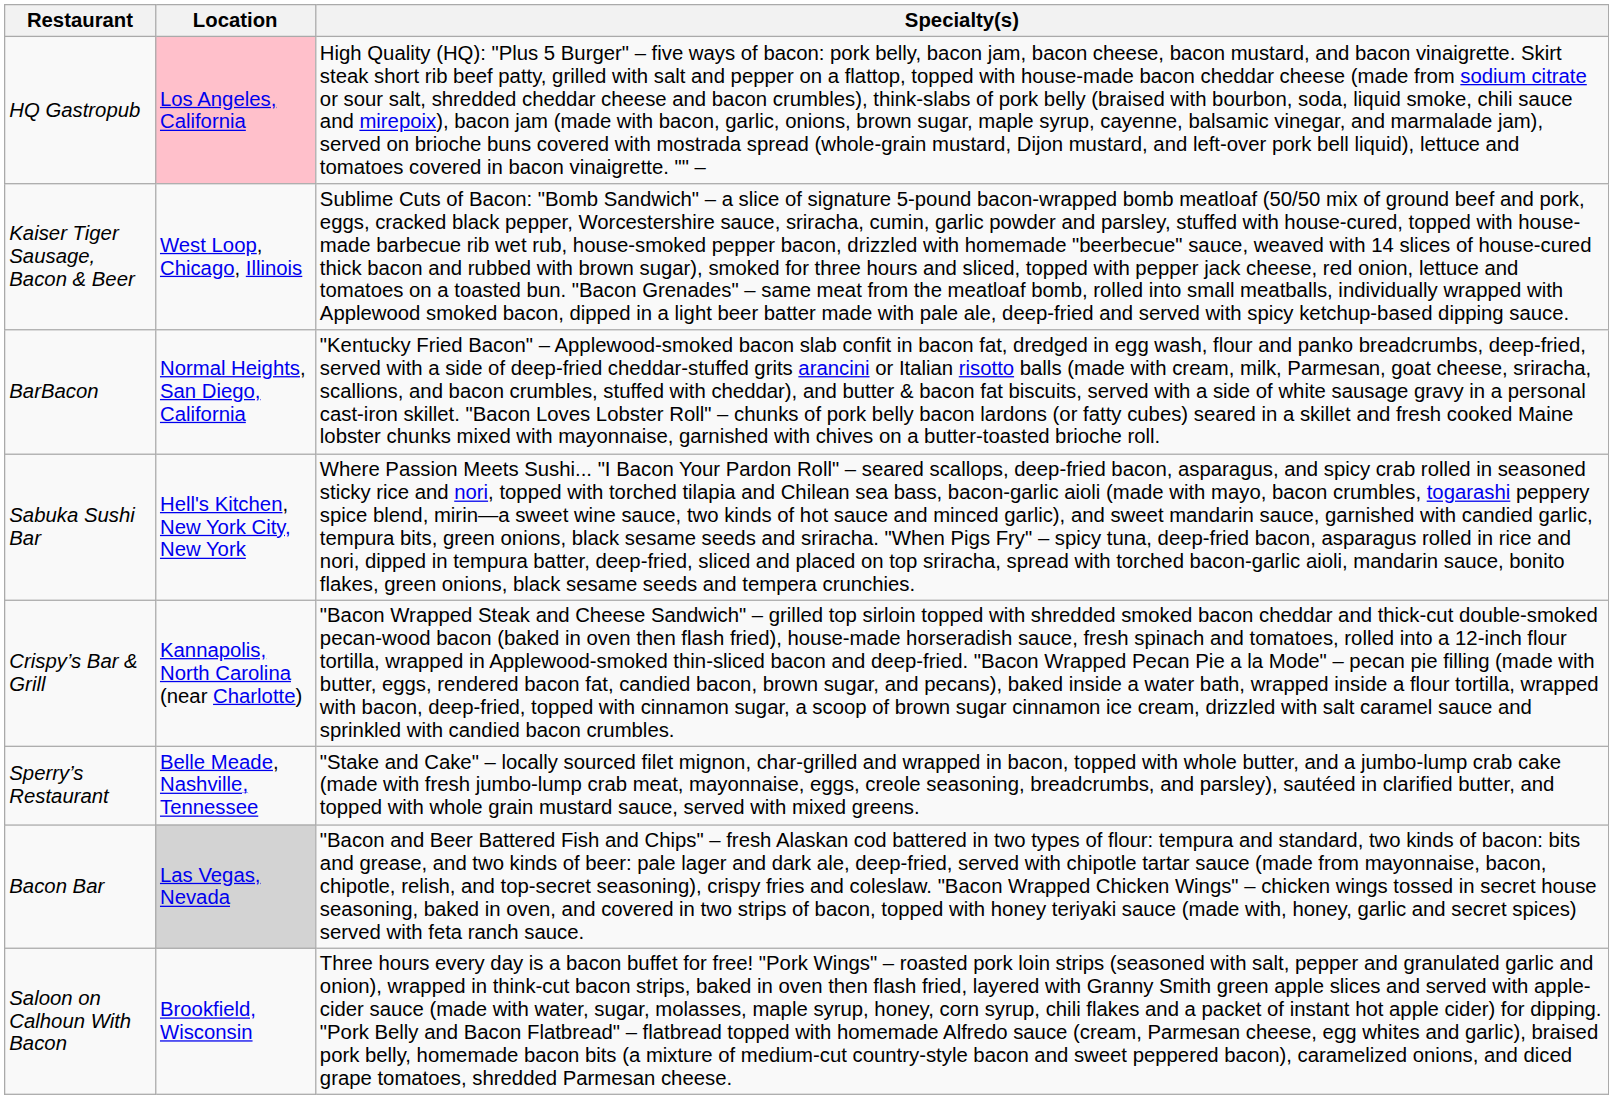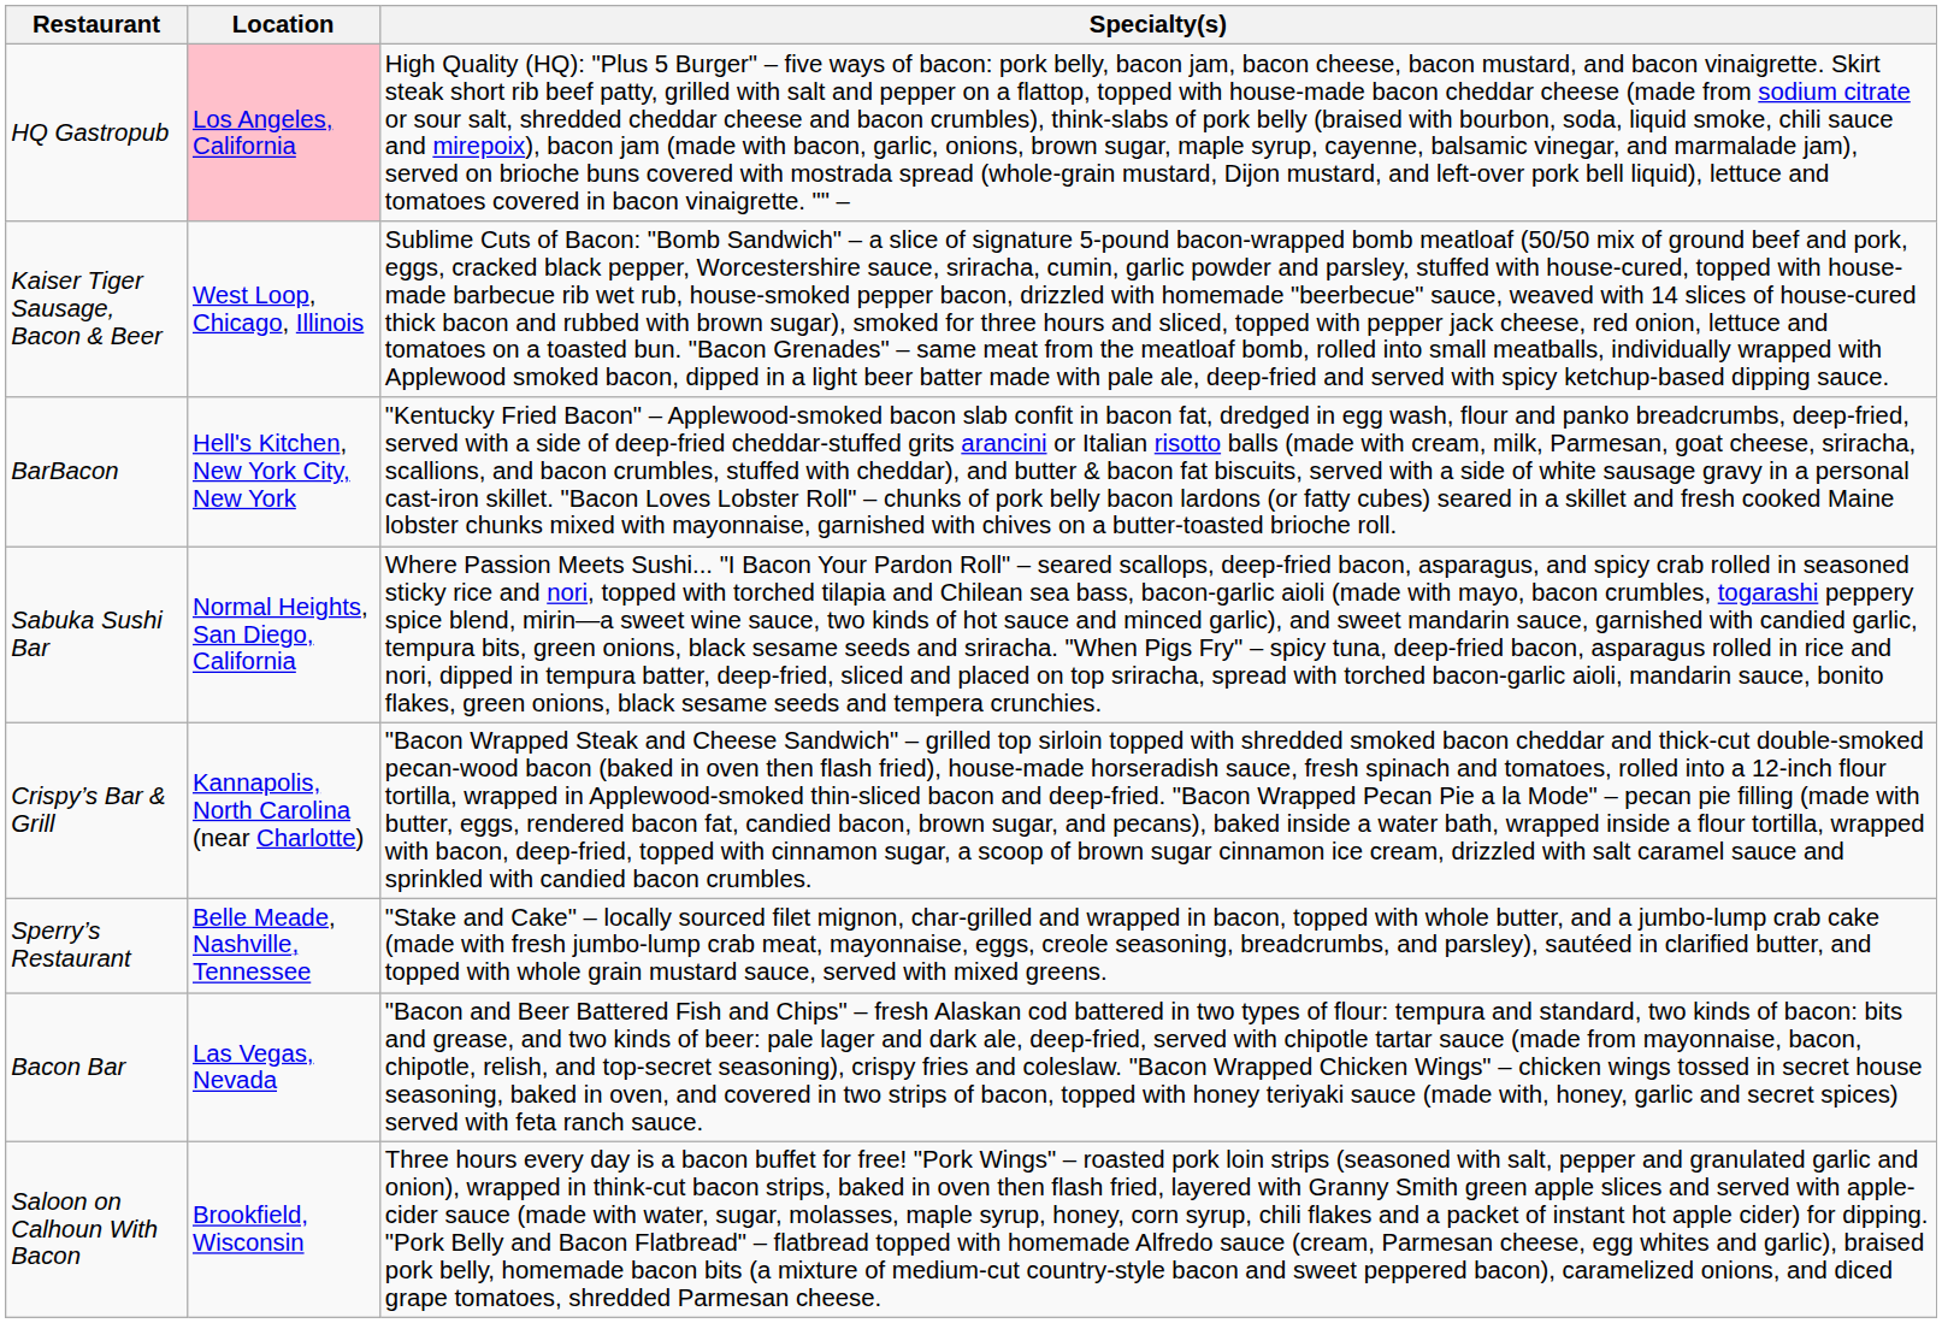 <table class="wikitable" style="width:100%;">
 <tr>
 <th>Restaurant</th>
 <th>Location</th>
 <th>Specialty(s)</th>
 </tr>
 <tr>
 <td><em>HQ Gastropub</em></td>
 <td style="background: pink;"><a href='#'>Los Angeles, California</a></td>
 <td>High Quality (HQ): "Plus 5 Burger" – five ways of bacon: pork belly, bacon jam, bacon cheese, bacon mustard, and bacon vinaigrette. Skirt steak short rib beef patty, grilled with salt and pepper on a flattop, topped with house-made bacon cheddar cheese (made from <a href='#'>sodium citrate</a> or sour salt, shredded cheddar cheese and bacon crumbles), think-slabs of pork belly (braised with bourbon, soda, liquid smoke, chili sauce and <a href='#'>mirepoix</a>), bacon jam (made with bacon, garlic, onions, brown sugar, maple syrup, cayenne, balsamic vinegar, and marmalade jam), served on brioche buns covered with mostrada spread (whole-grain mustard, Dijon mustard, and left-over pork bell liquid), lettuce and tomatoes covered in bacon vinaigrette. "" –</td>
 </tr>
 <tr>
 <td><em>Kaiser Tiger Sausage, Bacon & Beer</em></td>
 <td><a href='#'>West Loop</a>, <a href='#'>Chicago</a>, <a href='#'>Illinois</a></td>
 <td>Sublime Cuts of Bacon: "Bomb Sandwich" – a slice of signature 5-pound bacon-wrapped bomb meatloaf (50/50 mix of ground beef and pork, eggs, cracked black pepper, Worcestershire sauce, sriracha, cumin, garlic powder and parsley, stuffed with house-cured, topped with house-made barbecue rib wet rub, house-smoked pepper bacon, drizzled with homemade "beerbecue" sauce, weaved with 14 slices of house-cured thick bacon and rubbed with brown sugar), smoked for three hours and sliced, topped with pepper jack cheese, red onion, lettuce and tomatoes on a toasted bun. "Bacon Grenades" – same meat from the meatloaf bomb, rolled into small meatballs, individually wrapped with Applewood smoked bacon, dipped in a light beer batter made with pale ale, deep-fried and served with spicy ketchup-based dipping sauce.</td>
 </tr>
 <tr>
 <td><em>BarBacon</em></td>
-<td><a href='#'>Normal Heights</a>, <a href='#'>San Diego, California</a></td>
+<td><a href='#'>Hell's Kitchen</a>, <a href='#'>New York City, New York</a></td>
 <td>"Kentucky Fried Bacon" – Applewood-smoked bacon slab confit in bacon fat, dredged in egg wash, flour and panko breadcrumbs, deep-fried, served with a side of deep-fried cheddar-stuffed grits <a href='#'>arancini</a> or Italian <a href='#'>risotto</a> balls (made with cream, milk, Parmesan, goat cheese, sriracha, scallions, and bacon crumbles, stuffed with cheddar), and butter & bacon fat biscuits, served with a side of white sausage gravy in a personal cast-iron skillet. "Bacon Loves Lobster Roll" – chunks of pork belly bacon lardons (or fatty cubes) seared in a skillet and fresh cooked Maine lobster chunks mixed with mayonnaise, garnished with chives on a butter-toasted brioche roll.</td>
 </tr>
 <tr>
 <td><em>Sabuka Sushi Bar</em></td>
-<td><a href='#'>Hell's Kitchen</a>, <a href='#'>New York City, New York</a></td>
+<td><a href='#'>Normal Heights</a>, <a href='#'>San Diego, California</a></td>
 <td>Where Passion Meets Sushi... "I Bacon Your Pardon Roll" – seared scallops, deep-fried bacon, asparagus, and spicy crab rolled in seasoned sticky rice and <a href='#'>nori</a>, topped with torched tilapia and Chilean sea bass, bacon-garlic aioli (made with mayo, bacon crumbles, <a href='#'>togarashi</a> peppery spice blend, mirin—a sweet wine sauce, two kinds of hot sauce and minced garlic), and sweet mandarin sauce, garnished with candied garlic, tempura bits, green onions, black sesame seeds and sriracha. "When Pigs Fry" – spicy tuna, deep-fried bacon, asparagus rolled in rice and nori, dipped in tempura batter, deep-fried, sliced and placed on top sriracha, spread with torched bacon-garlic aioli, mandarin sauce, bonito flakes, green onions, black sesame seeds and tempera crunchies.</td>
 </tr>
 <tr>
 <td><em>Crispy’s Bar & Grill</em></td>
 <td><a href='#'>Kannapolis, North Carolina</a> (near <a href='#'>Charlotte</a>)</td>
 <td>"Bacon Wrapped Steak and Cheese Sandwich" – grilled top sirloin topped with shredded smoked bacon cheddar and thick-cut double-smoked pecan-wood bacon (baked in oven then flash fried), house-made horseradish sauce, fresh spinach and tomatoes, rolled into a 12-inch flour tortilla, wrapped in Applewood-smoked thin-sliced bacon and deep-fried. "Bacon Wrapped Pecan Pie a la Mode" – pecan pie filling (made with butter, eggs, rendered bacon fat, candied bacon, brown sugar, and pecans), baked inside a water bath, wrapped inside a flour tortilla, wrapped with bacon, deep-fried, topped with cinnamon sugar, a scoop of brown sugar cinnamon ice cream, drizzled with salt caramel sauce and sprinkled with candied bacon crumbles.</td>
 </tr>
 <tr>
 <td><em>Sperry’s Restaurant</em></td>
 <td><a href='#'>Belle Meade</a>, <a href='#'>Nashville, Tennessee</a></td>
 <td>"Stake and Cake" – locally sourced filet mignon, char-grilled and wrapped in bacon, topped with whole butter, and a jumbo-lump crab cake (made with fresh jumbo-lump crab meat, mayonnaise, eggs, creole seasoning, breadcrumbs, and parsley), sautéed in clarified butter, and topped with whole grain mustard sauce, served with mixed greens.</td>
 </tr>
 <tr>
 <td><em>Bacon Bar</em></td>
-<td style="background: lightgrey;"><a href='#'>Las Vegas, Nevada</a></td>
+<td><a href='#'>Las Vegas, Nevada</a></td>
 <td>"Bacon and Beer Battered Fish and Chips" – fresh Alaskan cod battered in two types of flour: tempura and standard, two kinds of bacon: bits and grease, and two kinds of beer: pale lager and dark ale, deep-fried, served with chipotle tartar sauce (made from mayonnaise, bacon, chipotle, relish, and top-secret seasoning), crispy fries and coleslaw. "Bacon Wrapped Chicken Wings" – chicken wings tossed in secret house seasoning, baked in oven, and covered in two strips of bacon, topped with honey teriyaki sauce (made with, honey, garlic and secret spices) served with feta ranch sauce.</td>
 </tr>
 <tr>
 <td><em>Saloon on Calhoun With Bacon</em></td>
 <td><a href='#'>Brookfield, Wisconsin</a></td>
 <td>Three hours every day is a bacon buffet for free! "Pork Wings" – roasted pork loin strips (seasoned with salt, pepper and granulated garlic and onion), wrapped in think-cut bacon strips, baked in oven then flash fried, layered with Granny Smith green apple slices and served with apple-cider sauce (made with water, sugar, molasses, maple syrup, honey, corn syrup, chili flakes and a packet of instant hot apple cider) for dipping. "Pork Belly and Bacon Flatbread" – flatbread topped with homemade Alfredo sauce (cream, Parmesan cheese, egg whites and garlic), braised pork belly, homemade bacon bits (a mixture of medium-cut country-style bacon and sweet peppered bacon), caramelized onions, and diced grape tomatoes, shredded Parmesan cheese.</td>
 </tr>
 </table>
